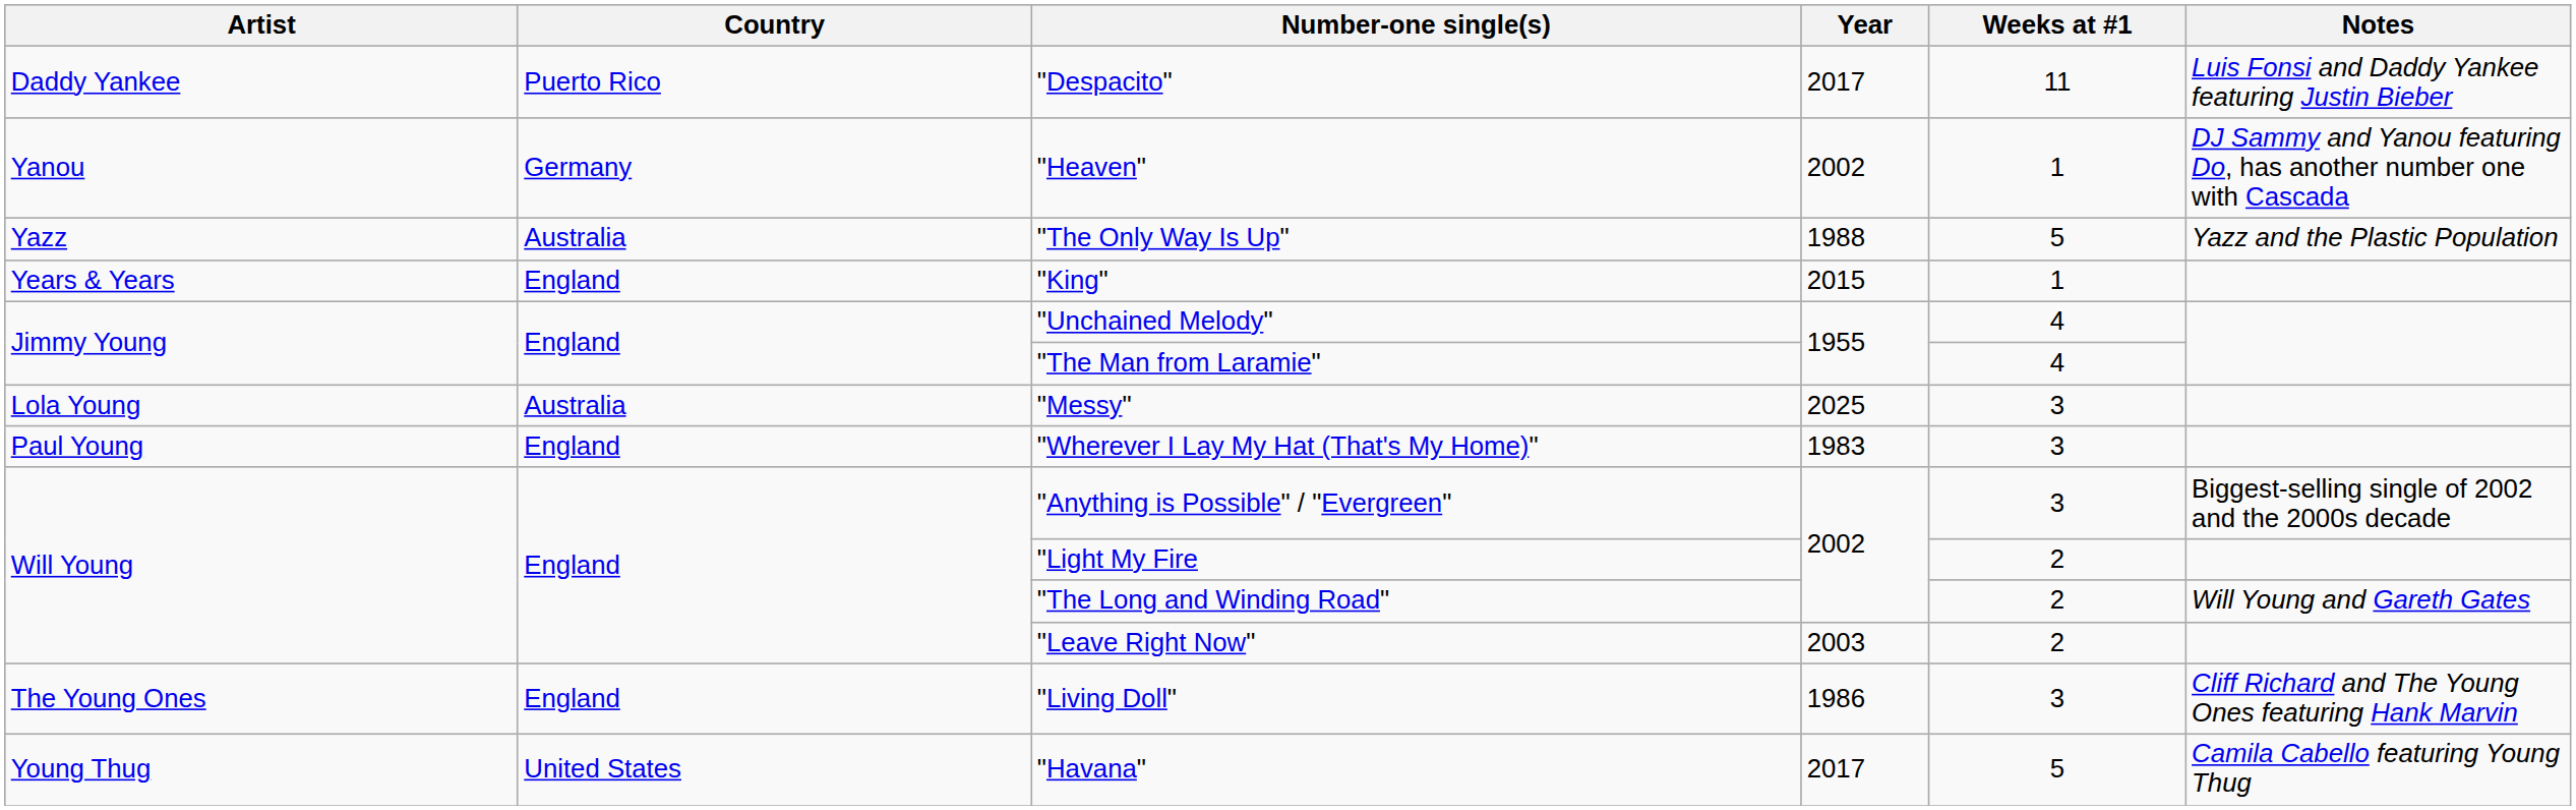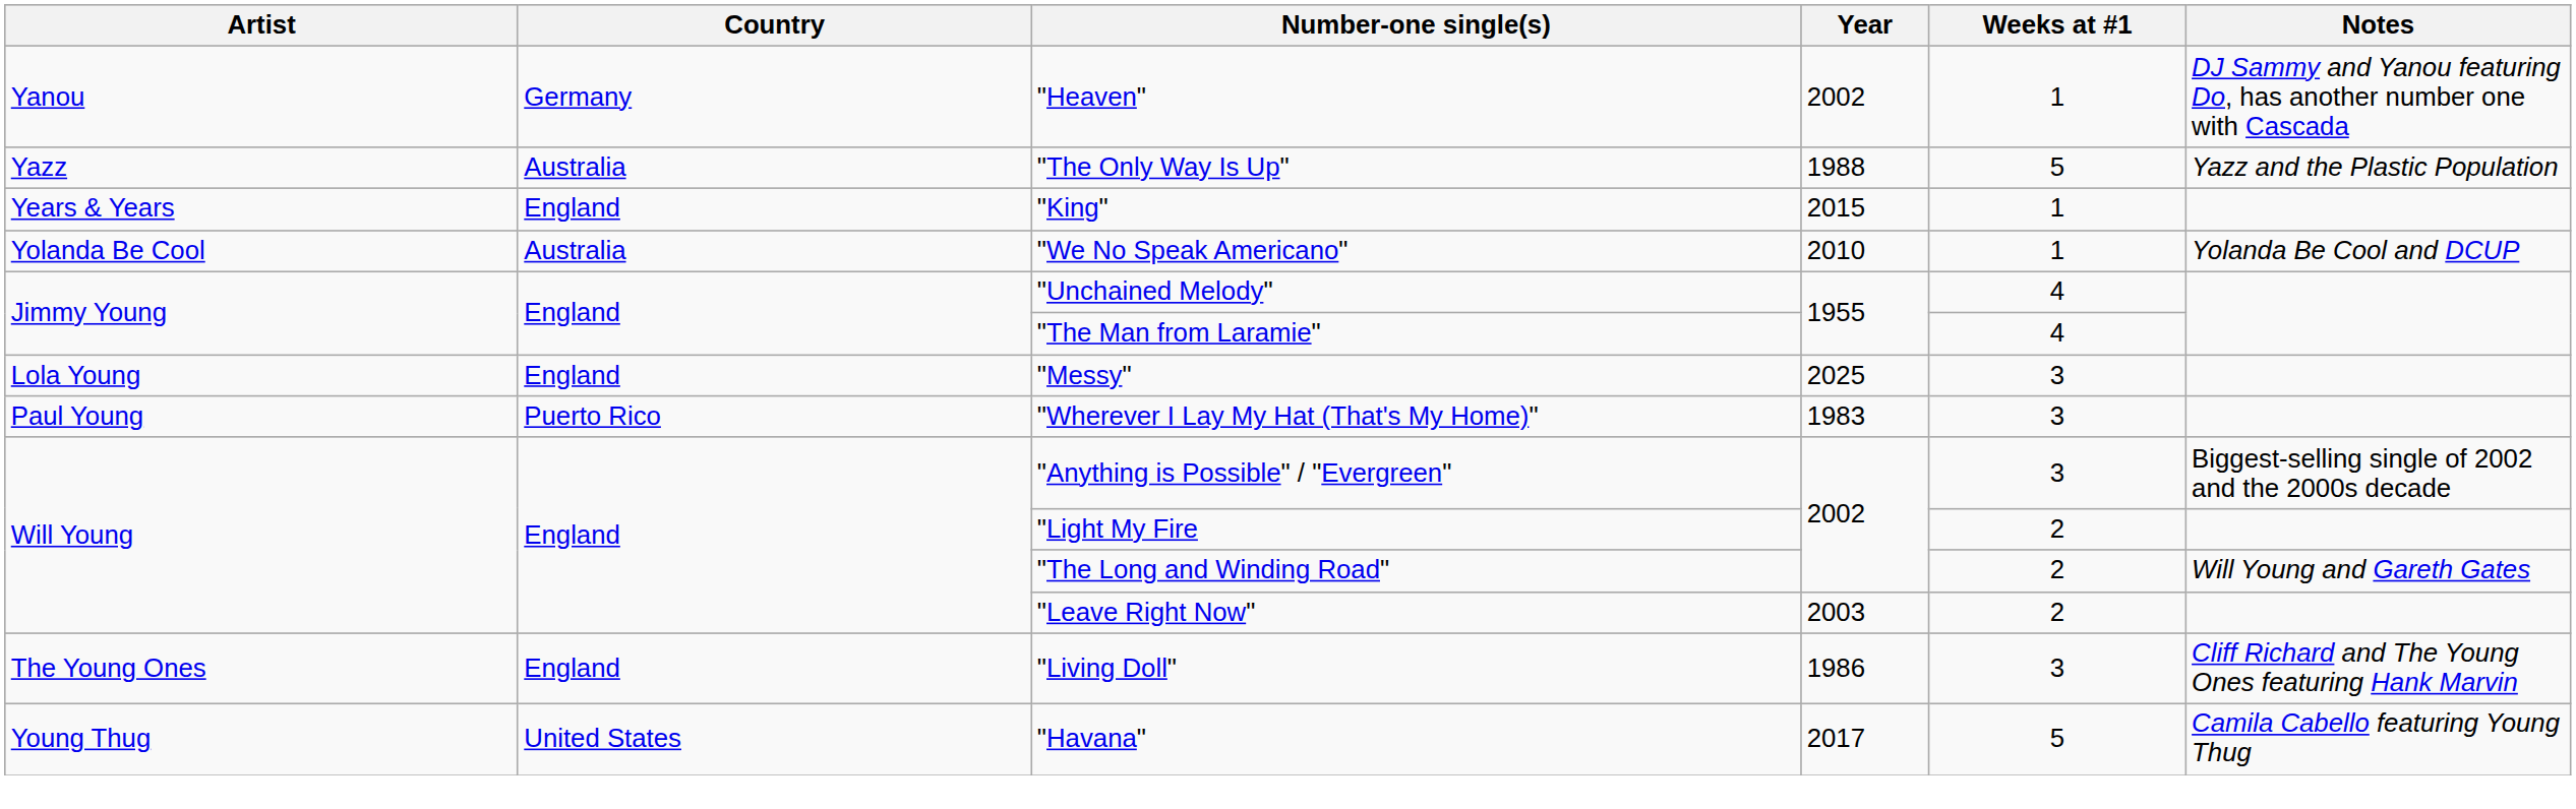 <table class="wikitable">
 <tr>
 <th width="20%">Artist</th>
 <th width="20%">Country</th>
 <th width="30%">Number-one single(s)</th>
 <th width="5%">Year</th>
 <th width="10%">Weeks at #1</th>
 <th width:"45%">Notes</th>
-</tr>
-<tr>
-<td><a href='#'>Daddy Yankee</a></td>
-<td><a href='#'>Puerto Rico</a></td>
-<td>"<a href='#'>Despacito</a>"</td>
-<td>2017</td>
-<td align=center>11</td>
-<td><em><a href='#'>Luis Fonsi</a> and Daddy Yankee featuring <a href='#'>Justin Bieber</a></em></td>
 </tr>
 <tr>
 <td><a href='#'>Yanou</a></td>
 <td><a href='#'>Germany</a></td>
 <td>"<a href='#'>Heaven</a>"</td>
 <td>2002</td>
 <td align=center>1</td>
 <td><em><a href='#'>DJ Sammy</a> and Yanou featuring <a href='#'>Do</a></em>, has another number one with <a href='#'>Cascada</a></td>
 </tr>
 <tr>
 <td><a href='#'>Yazz</a></td>
 <td><a href='#'>Australia</a></td>
 <td>"<a href='#'>The Only Way Is Up</a>"</td>
 <td>1988</td>
 <td align=center>5</td>
 <td><em>Yazz and the Plastic Population</em></td>
 </tr>
 <tr>
 <td><a href='#'>Years & Years</a></td>
 <td><a href='#'>England</a></td>
 <td>"<a href='#'>King</a>"</td>
 <td>2015</td>
 <td align=center>1</td>
 <td></td>
 </tr>
 <tr>
+<td><a href='#'>Yolanda Be Cool</a></td>
+<td><a href='#'>Australia</a></td>
+<td>"<a href='#'>We No Speak Americano</a>"</td>
+<td>2010</td>
+<td align=center>1</td>
+<td><em>Yolanda Be Cool and <a href='#'>DCUP</a></em></td>
+</tr>
+<tr>
 <td rowspan="2"><a href='#'>Jimmy Young</a></td>
 <td rowspan="2"><a href='#'>England</a></td>
 <td>"<a href='#'>Unchained Melody</a>"</td>
 <td rowspan="2">1955</td>
 <td align=center>4</td>
 <td rowspan="2"></td>
 </tr>
 <tr>
 <td>"<a href='#'>The Man from Laramie</a>"</td>
 <td align=center>4</td>
 </tr>
 <tr>
 <td><a href='#'>Lola Young</a></td>
-<td><a href='#'>Australia</a></td>
+<td><a href='#'>England</a></td>
 <td>"<a href='#'>Messy</a>"</td>
 <td>2025</td>
 <td align=center>3</td>
 <td></td>
 </tr>
 <tr>
 <td><a href='#'>Paul Young</a></td>
-<td><a href='#'>England</a></td>
+<td><a href='#'>Puerto Rico</a></td>
 <td>"<a href='#'>Wherever I Lay My Hat (That's My Home)</a>"</td>
 <td>1983</td>
 <td align=center>3</td>
 <td></td>
 </tr>
 <tr>
 <td rowspan="4"><a href='#'>Will Young</a></td>
 <td rowspan="4"><a href='#'>England</a></td>
 <td>"<a href='#'>Anything is Possible</a>" / "<a href='#'>Evergreen</a>"</td>
 <td rowspan="3">2002</td>
 <td align=center>3</td>
 <td>Biggest-selling single of 2002 and the 2000s decade</td>
 </tr>
 <tr>
 <td>"<a href='#'>Light My Fire</a></td>
 <td align=center>2</td>
 <td></td>
 </tr>
 <tr>
 <td>"<a href='#'>The Long and Winding Road</a>"</td>
 <td align=center>2</td>
 <td><em>Will Young and <a href='#'>Gareth Gates</a></em></td>
 </tr>
 <tr>
 <td>"<a href='#'>Leave Right Now</a>"</td>
 <td>2003</td>
 <td align=center>2</td>
 <td></td>
 </tr>
 <tr>
 <td><a href='#'>The Young Ones</a></td>
 <td><a href='#'>England</a></td>
 <td>"<a href='#'>Living Doll</a>"</td>
 <td>1986</td>
 <td align=center>3</td>
 <td><em><a href='#'>Cliff Richard</a> and The Young Ones featuring <a href='#'>Hank Marvin</a></em></td>
 </tr>
 <tr>
 <td><a href='#'>Young Thug</a></td>
 <td><a href='#'>United States</a></td>
 <td>"<a href='#'>Havana</a>"</td>
 <td>2017</td>
 <td align=center>5</td>
 <td><em><a href='#'>Camila Cabello</a> featuring Young Thug</em></td>
 </tr>
 </table>
